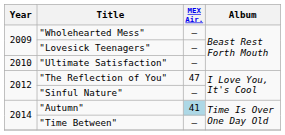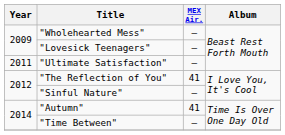 <table class="wikitable">
 <tr>
 <th rowspan="1" style="width:40px;">Year</th>
 <th rowspan="1" style="width:200px;">Title</th>
 <th rowspan="1" style="width:25px;font-size:80%;"><a href='#'>MEX<br>Air.</a><br></th>
 <th rowspan="1" style="width:100px;">Album</th>
 </tr>
 <tr>
 <td style="text-align:center;" rowspan="2">2009</td>
 <td>"Wholehearted Mess"</td>
 <td style="text-align:center">—</td>
 <td rowspan="3"><em>Beast Rest Forth Mouth</em></td>
 </tr>
 <tr>
 <td>"Lovesick Teenagers"</td>
 <td style="text-align:center">—</td>
 </tr>
 <tr>
-<td style="text-align:center;" rowspan="1">2010</td>
+<td style="text-align:center;" rowspan="1">2011</td>
 <td>"Ultimate Satisfaction"</td>
 <td style="text-align:center">—</td>
 </tr>
 <tr>
 <td style="text-align:center;" rowspan="2">2012</td>
 <td>"The Reflection of You"</td>
-<td style="text-align:center">47</td>
+<td style="text-align:center">41</td>
 <td rowspan="2"><em>I Love You, It's Cool</em></td>
 </tr>
 <tr>
 <td>"Sinful Nature"</td>
 <td style="text-align:center">—</td>
 </tr>
 <tr>
 <td style="text-align:center;" rowspan="2">2014</td>
 <td>"Autumn"</td>
-<td style="background: lightblue; text-align:center">41</td>
+<td style="text-align:center">41</td>
 <td rowspan="2"><em>Time Is Over One Day Old</em></td>
 </tr>
 <tr>
 <td>"Time Between"</td>
 <td style="text-align:center">—</td>
 </tr>
 <tr>
 </tr>
 </table>
